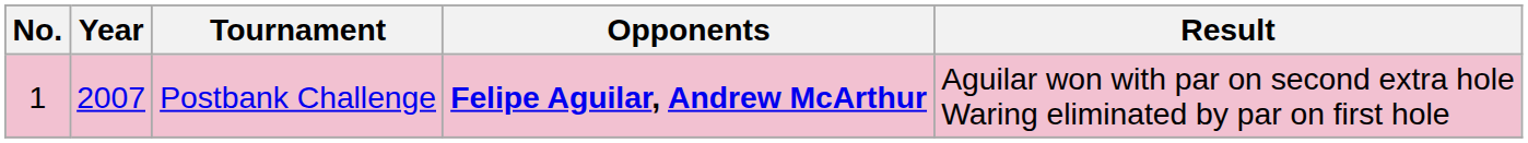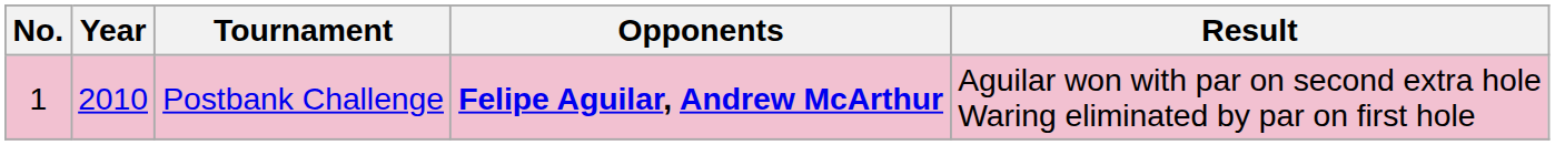 <table class="wikitable" style="font-size:95%;">
 <tr>
 <th>No.</th>
 <th>Year</th>
 <th>Tournament</th>
 <th>Opponents</th>
 <th>Result</th>
 </tr>
 <tr style="background:#F2C1D1;">
 <td align=center>1</td>
-<td><a href='#'>2007</a></td>
+<td><a href='#'>2010</a></td>
 <td><a href='#'>Postbank Challenge</a></td>
 <td><strong> <a href='#'>Felipe Aguilar</a>,  <a href='#'>Andrew McArthur</a></strong></td>
 <td>Aguilar won with par on second extra hole<br>Waring eliminated by par on first hole</td>
 </tr>
 </table>
